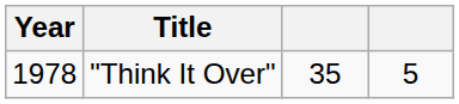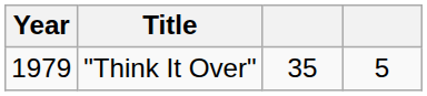 <table class="wikitable">
 <tr>
 <th>Year</th>
 <th>Title</th>
 <th width="40"></th>
 <th width="40"></th>
 </tr>
 <tr>
-<td>1978</td>
+<td>1979</td>
 <td>"Think It Over"</td>
 <td style="text-align:center;">35</td>
 <td style="text-align:center;">5</td>
 </tr>
 </table>
